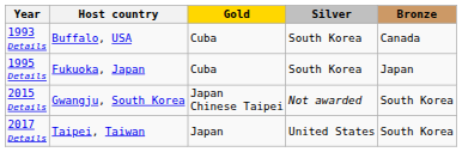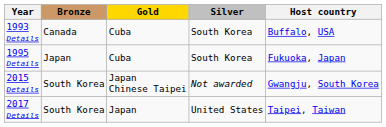 <table class="wikitable">
 <tr>
 <th>Year</th>
-<th>Host country</th>
+<th style="background: #cc9966">Bronze</th>
 <th style="background: gold">Gold</th>
 <th style="background: silver">Silver</th>
-<th style="background: #cc9966">Bronze</th>
+<th>Host country</th>
 </tr>
 <tr>
 <td><a href='#'>1993</a><br><small><em><a href='#'>Details</a></em></small></td>
-<td> <a href='#'>Buffalo</a>, <a href='#'>USA</a></td>
+<td> Canada</td>
 <td> Cuba</td>
 <td> South Korea</td>
-<td> Canada</td>
+<td> <a href='#'>Buffalo</a>, <a href='#'>USA</a></td>
 </tr>
 <tr>
 <td><a href='#'>1995</a><br><small><em><a href='#'>Details</a></em></small></td>
-<td> <a href='#'>Fukuoka</a>, <a href='#'>Japan</a></td>
+<td> Japan</td>
 <td> Cuba</td>
 <td> South Korea</td>
-<td> Japan</td>
+<td> <a href='#'>Fukuoka</a>, <a href='#'>Japan</a></td>
 </tr>
 <tr>
 <td><a href='#'>2015</a><br><small><em><a href='#'>Details</a></em></small></td>
-<td> <a href='#'>Gwangju</a>, <a href='#'>South Korea</a></td>
+<td> South Korea</td>
 <td> Japan<br> Chinese Taipei</td>
 <td><em>Not awarded</em></td>
-<td> South Korea</td>
+<td> <a href='#'>Gwangju</a>, <a href='#'>South Korea</a></td>
 </tr>
 <tr>
 <td><a href='#'>2017</a><br><small><em><a href='#'>Details</a></em></small></td>
-<td> <a href='#'>Taipei</a>, <a href='#'>Taiwan</a></td>
+<td> South Korea</td>
 <td> Japan</td>
 <td> United States</td>
-<td> South Korea</td>
+<td> <a href='#'>Taipei</a>, <a href='#'>Taiwan</a></td>
 </tr>
 </table>
